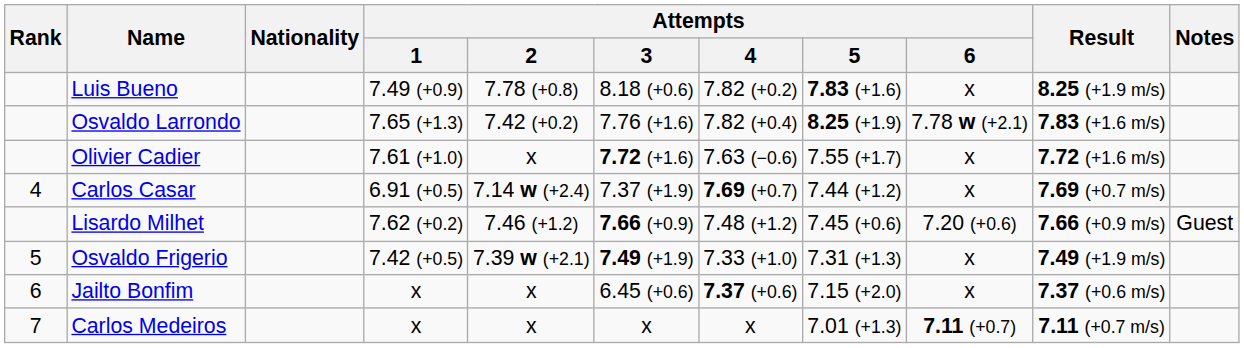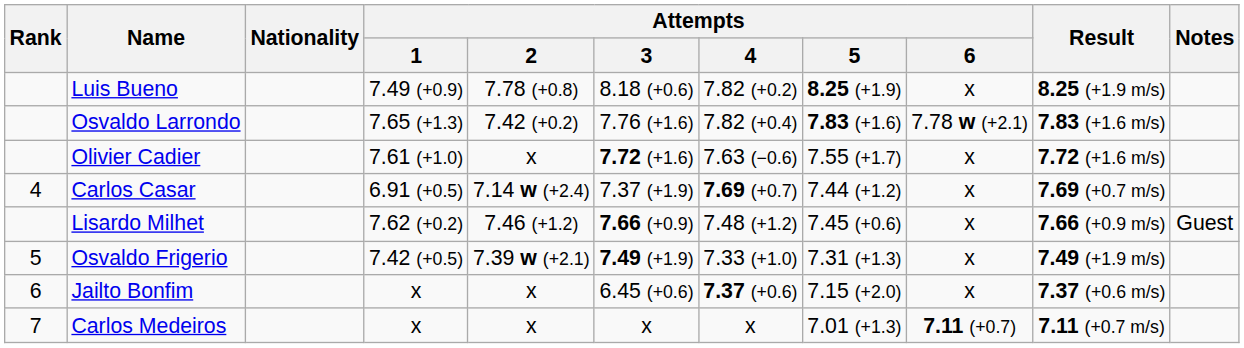 <table class="wikitable sortable" style="text-align:center">
 <tr>
 <th rowspan=2>Rank</th>
 <th rowspan=2>Name</th>
 <th rowspan=2>Nationality</th>
 <th colspan=6>Attempts</th>
 <th rowspan=2>Result</th>
 <th rowspan=2>Notes</th>
 </tr>
 <tr>
 <th>1</th>
 <th>2</th>
 <th>3</th>
 <th>4</th>
 <th>5</th>
 <th>6</th>
 </tr>
 <tr>
 <td align=center></td>
 <td align=left><a href='#'>Luis Bueno</a></td>
 <td align=left></td>
 <td>7.49 <small>(+0.9)</small></td>
 <td>7.78 <small>(+0.8)</small></td>
 <td>8.18 <small>(+0.6)</small></td>
 <td>7.82 <small>(+0.2)</small></td>
-<td><strong>7.83</strong> <small>(+1.6)</small></td>
+<td><strong>8.25</strong> <small>(+1.9)</small></td>
 <td>x</td>
 <td><strong>8.25</strong> <small>(+1.9 m/s)</small></td>
 <td></td>
 </tr>
 <tr>
 <td align=center></td>
 <td align=left><a href='#'>Osvaldo Larrondo</a></td>
 <td align=left></td>
 <td>7.65 <small>(+1.3)</small></td>
 <td>7.42 <small>(+0.2)</small></td>
 <td>7.76 <small>(+1.6)</small></td>
 <td>7.82 <small>(+0.4)</small></td>
-<td><strong>8.25</strong> <small>(+1.9)</small></td>
+<td><strong>7.83</strong> <small>(+1.6)</small></td>
 <td>7.78 <strong>w</strong> <small>(+2.1)</small></td>
 <td><strong>7.83</strong> <small>(+1.6 m/s)</small></td>
 <td></td>
 </tr>
 <tr>
 <td align=center></td>
 <td align=left><a href='#'>Olivier Cadier</a></td>
 <td align=left></td>
 <td>7.61 <small>(+1.0)</small></td>
 <td>x</td>
 <td><strong>7.72</strong> <small>(+1.6)</small></td>
 <td>7.63 <small>(−0.6)</small></td>
 <td>7.55 <small>(+1.7)</small></td>
 <td>x</td>
 <td><strong>7.72</strong> <small>(+1.6 m/s)</small></td>
 <td></td>
 </tr>
 <tr>
 <td align=center>4</td>
 <td align=left><a href='#'>Carlos Casar</a></td>
 <td align=left></td>
 <td>6.91 <small>(+0.5)</small></td>
 <td>7.14 <strong>w</strong> <small>(+2.4)</small></td>
 <td>7.37 <small>(+1.9)</small></td>
 <td><strong>7.69</strong> <small>(+0.7)</small></td>
 <td>7.44 <small>(+1.2)</small></td>
 <td>x</td>
 <td><strong>7.69</strong> <small>(+0.7 m/s)</small></td>
 <td></td>
 </tr>
 <tr>
 <td align=center></td>
 <td align=left><a href='#'>Lisardo Milhet</a></td>
 <td align=left></td>
 <td>7.62 <small>(+0.2)</small></td>
 <td>7.46 <small>(+1.2)</small></td>
 <td><strong>7.66</strong> <small>(+0.9)</small></td>
 <td>7.48 <small>(+1.2)</small></td>
 <td>7.45 <small>(+0.6)</small></td>
-<td>7.20 <small>(+0.6)</small></td>
+<td>x</td>
 <td><strong>7.66</strong> <small>(+0.9 m/s)</small></td>
 <td>Guest</td>
 </tr>
 <tr>
 <td align=center>5</td>
 <td align=left><a href='#'>Osvaldo Frigerio</a></td>
 <td align=left></td>
 <td>7.42 <small>(+0.5)</small></td>
 <td>7.39 <strong>w</strong> <small>(+2.1)</small></td>
 <td><strong>7.49</strong> <small>(+1.9)</small></td>
 <td>7.33 <small>(+1.0)</small></td>
 <td>7.31 <small>(+1.3)</small></td>
 <td>x</td>
 <td><strong>7.49</strong> <small>(+1.9 m/s)</small></td>
 <td></td>
 </tr>
 <tr>
 <td align=center>6</td>
 <td align=left><a href='#'>Jailto Bonfim</a></td>
 <td align=left></td>
 <td>x</td>
 <td>x</td>
 <td>6.45 <small>(+0.6)</small></td>
 <td><strong>7.37</strong> <small>(+0.6)</small></td>
 <td>7.15 <small>(+2.0)</small></td>
 <td>x</td>
 <td><strong>7.37</strong> <small>(+0.6 m/s)</small></td>
 <td></td>
 </tr>
 <tr>
 <td align=center>7</td>
 <td align=left><a href='#'>Carlos Medeiros</a></td>
 <td align=left></td>
 <td>x</td>
 <td>x</td>
 <td>x</td>
 <td>x</td>
 <td>7.01 <small>(+1.3)</small></td>
 <td><strong>7.11</strong> <small>(+0.7)</small></td>
 <td><strong>7.11</strong> <small>(+0.7 m/s)</small></td>
 <td></td>
 </tr>
 </table>
